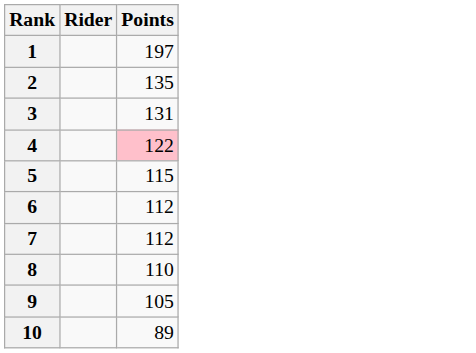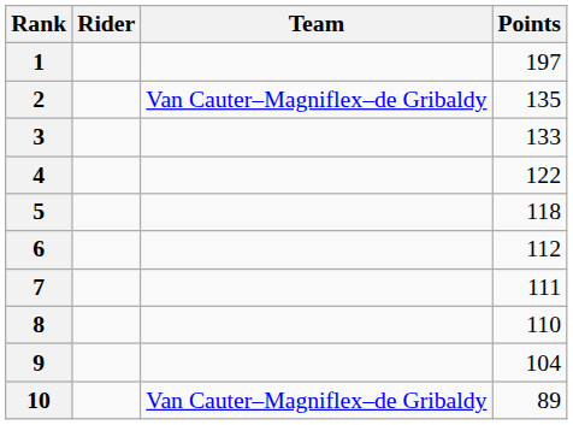 <table class="wikitable">
 <tr>
 <th scope="col">Rank</th>
 <th scope="col">Rider</th>
+<th scope="col">Team</th>
 <th scope="col">Points</th>
 </tr>
 <tr>
 <th scope="row">1</th>
 <td>   </td>
+<td></td>
 <td style="text-align:right;">197</td>
 </tr>
 <tr>
 <th scope="row">2</th>
 <td></td>
+<td><a href='#'>Van Cauter–Magniflex–de Gribaldy</a></td>
 <td style="text-align:right;">135</td>
 </tr>
 <tr>
 <th scope="row">3</th>
 <td></td>
-<td style="text-align:right;">131</td>
+<td></td>
+<td style="text-align:right;">133</td>
 </tr>
 <tr>
 <th scope="row">4</th>
 <td></td>
-<td style="background: pink; text-align:right;">122</td>
+<td></td>
+<td style="text-align:right;">122</td>
 </tr>
 <tr>
 <th scope="row">5</th>
 <td></td>
-<td style="text-align:right;">115</td>
+<td></td>
+<td style="text-align:right;">118</td>
 </tr>
 <tr>
 <th scope="row">6</th>
+<td></td>
 <td></td>
 <td style="text-align:right;">112</td>
 </tr>
 <tr>
 <th scope="row">7</th>
 <td></td>
-<td style="text-align:right;">112</td>
+<td></td>
+<td style="text-align:right;">111</td>
 </tr>
 <tr>
 <th scope="row">8</th>
+<td></td>
 <td></td>
 <td style="text-align:right;">110</td>
 </tr>
 <tr>
 <th scope="row">9</th>
 <td></td>
-<td style="text-align:right;">105</td>
+<td></td>
+<td style="text-align:right;">104</td>
 </tr>
 <tr>
 <th scope="row">10</th>
 <td></td>
+<td><a href='#'>Van Cauter–Magniflex–de Gribaldy</a></td>
 <td style="text-align:right;">89</td>
 </tr>
 </table>
